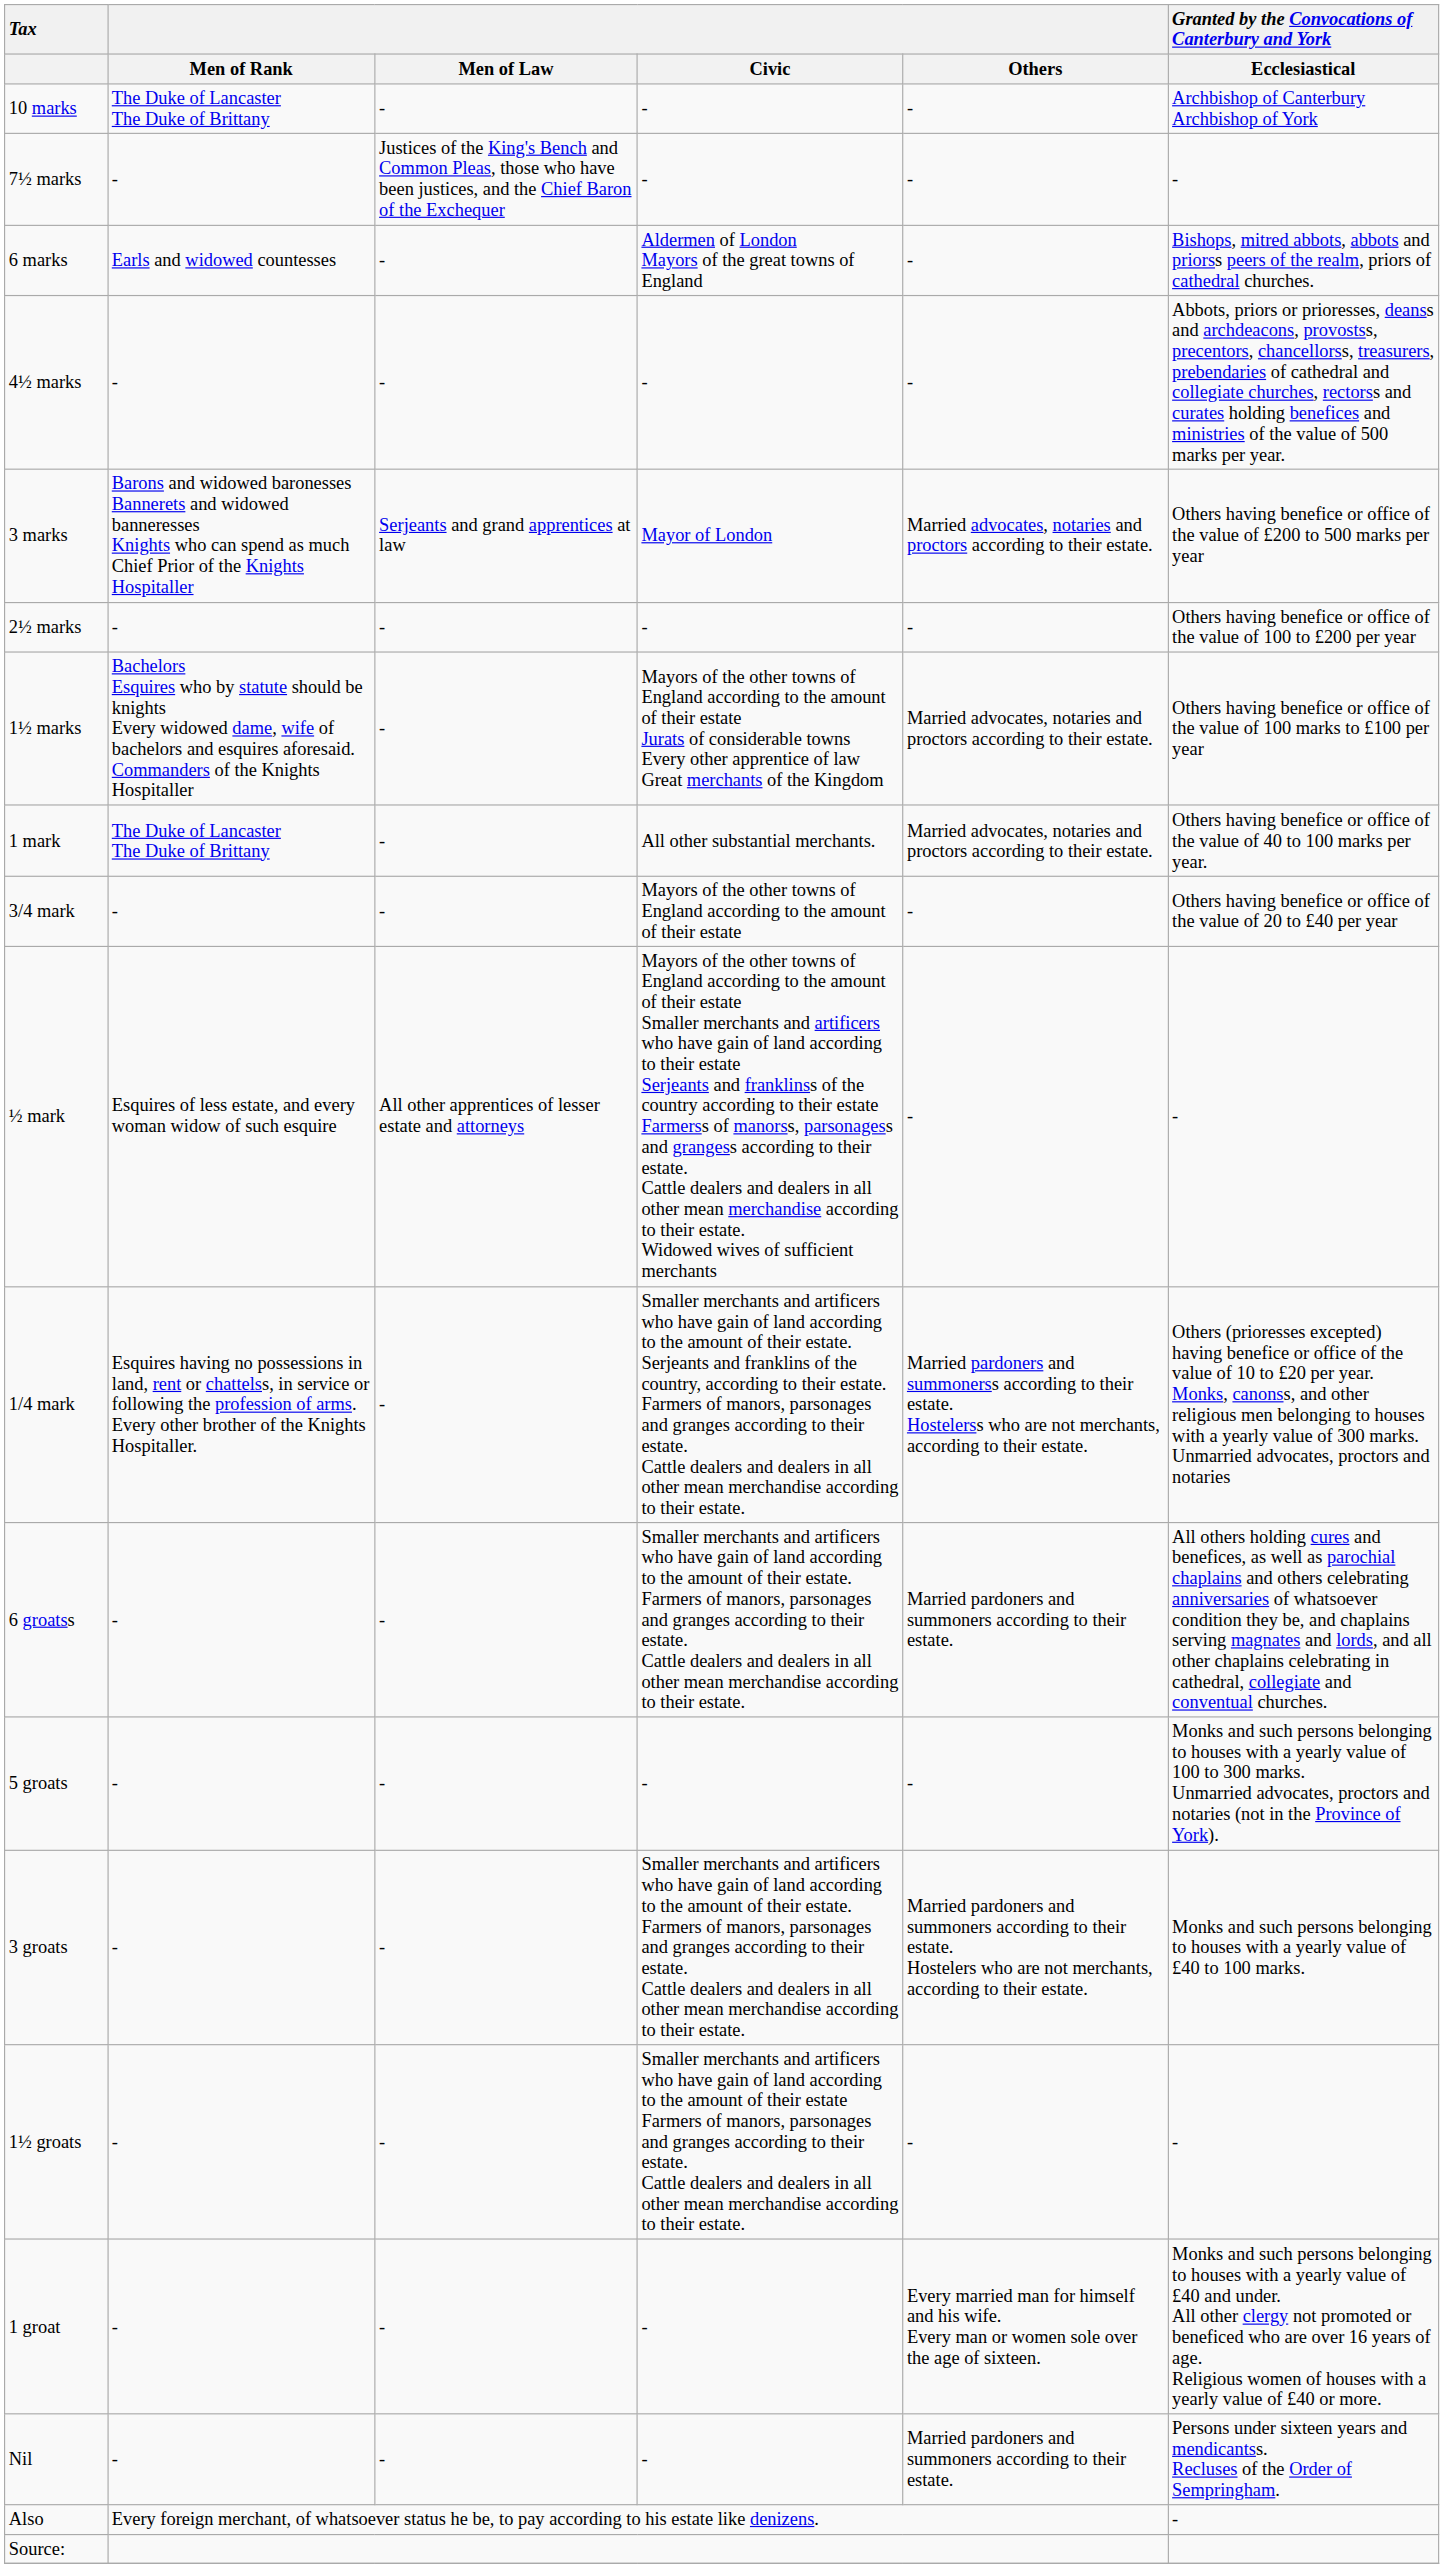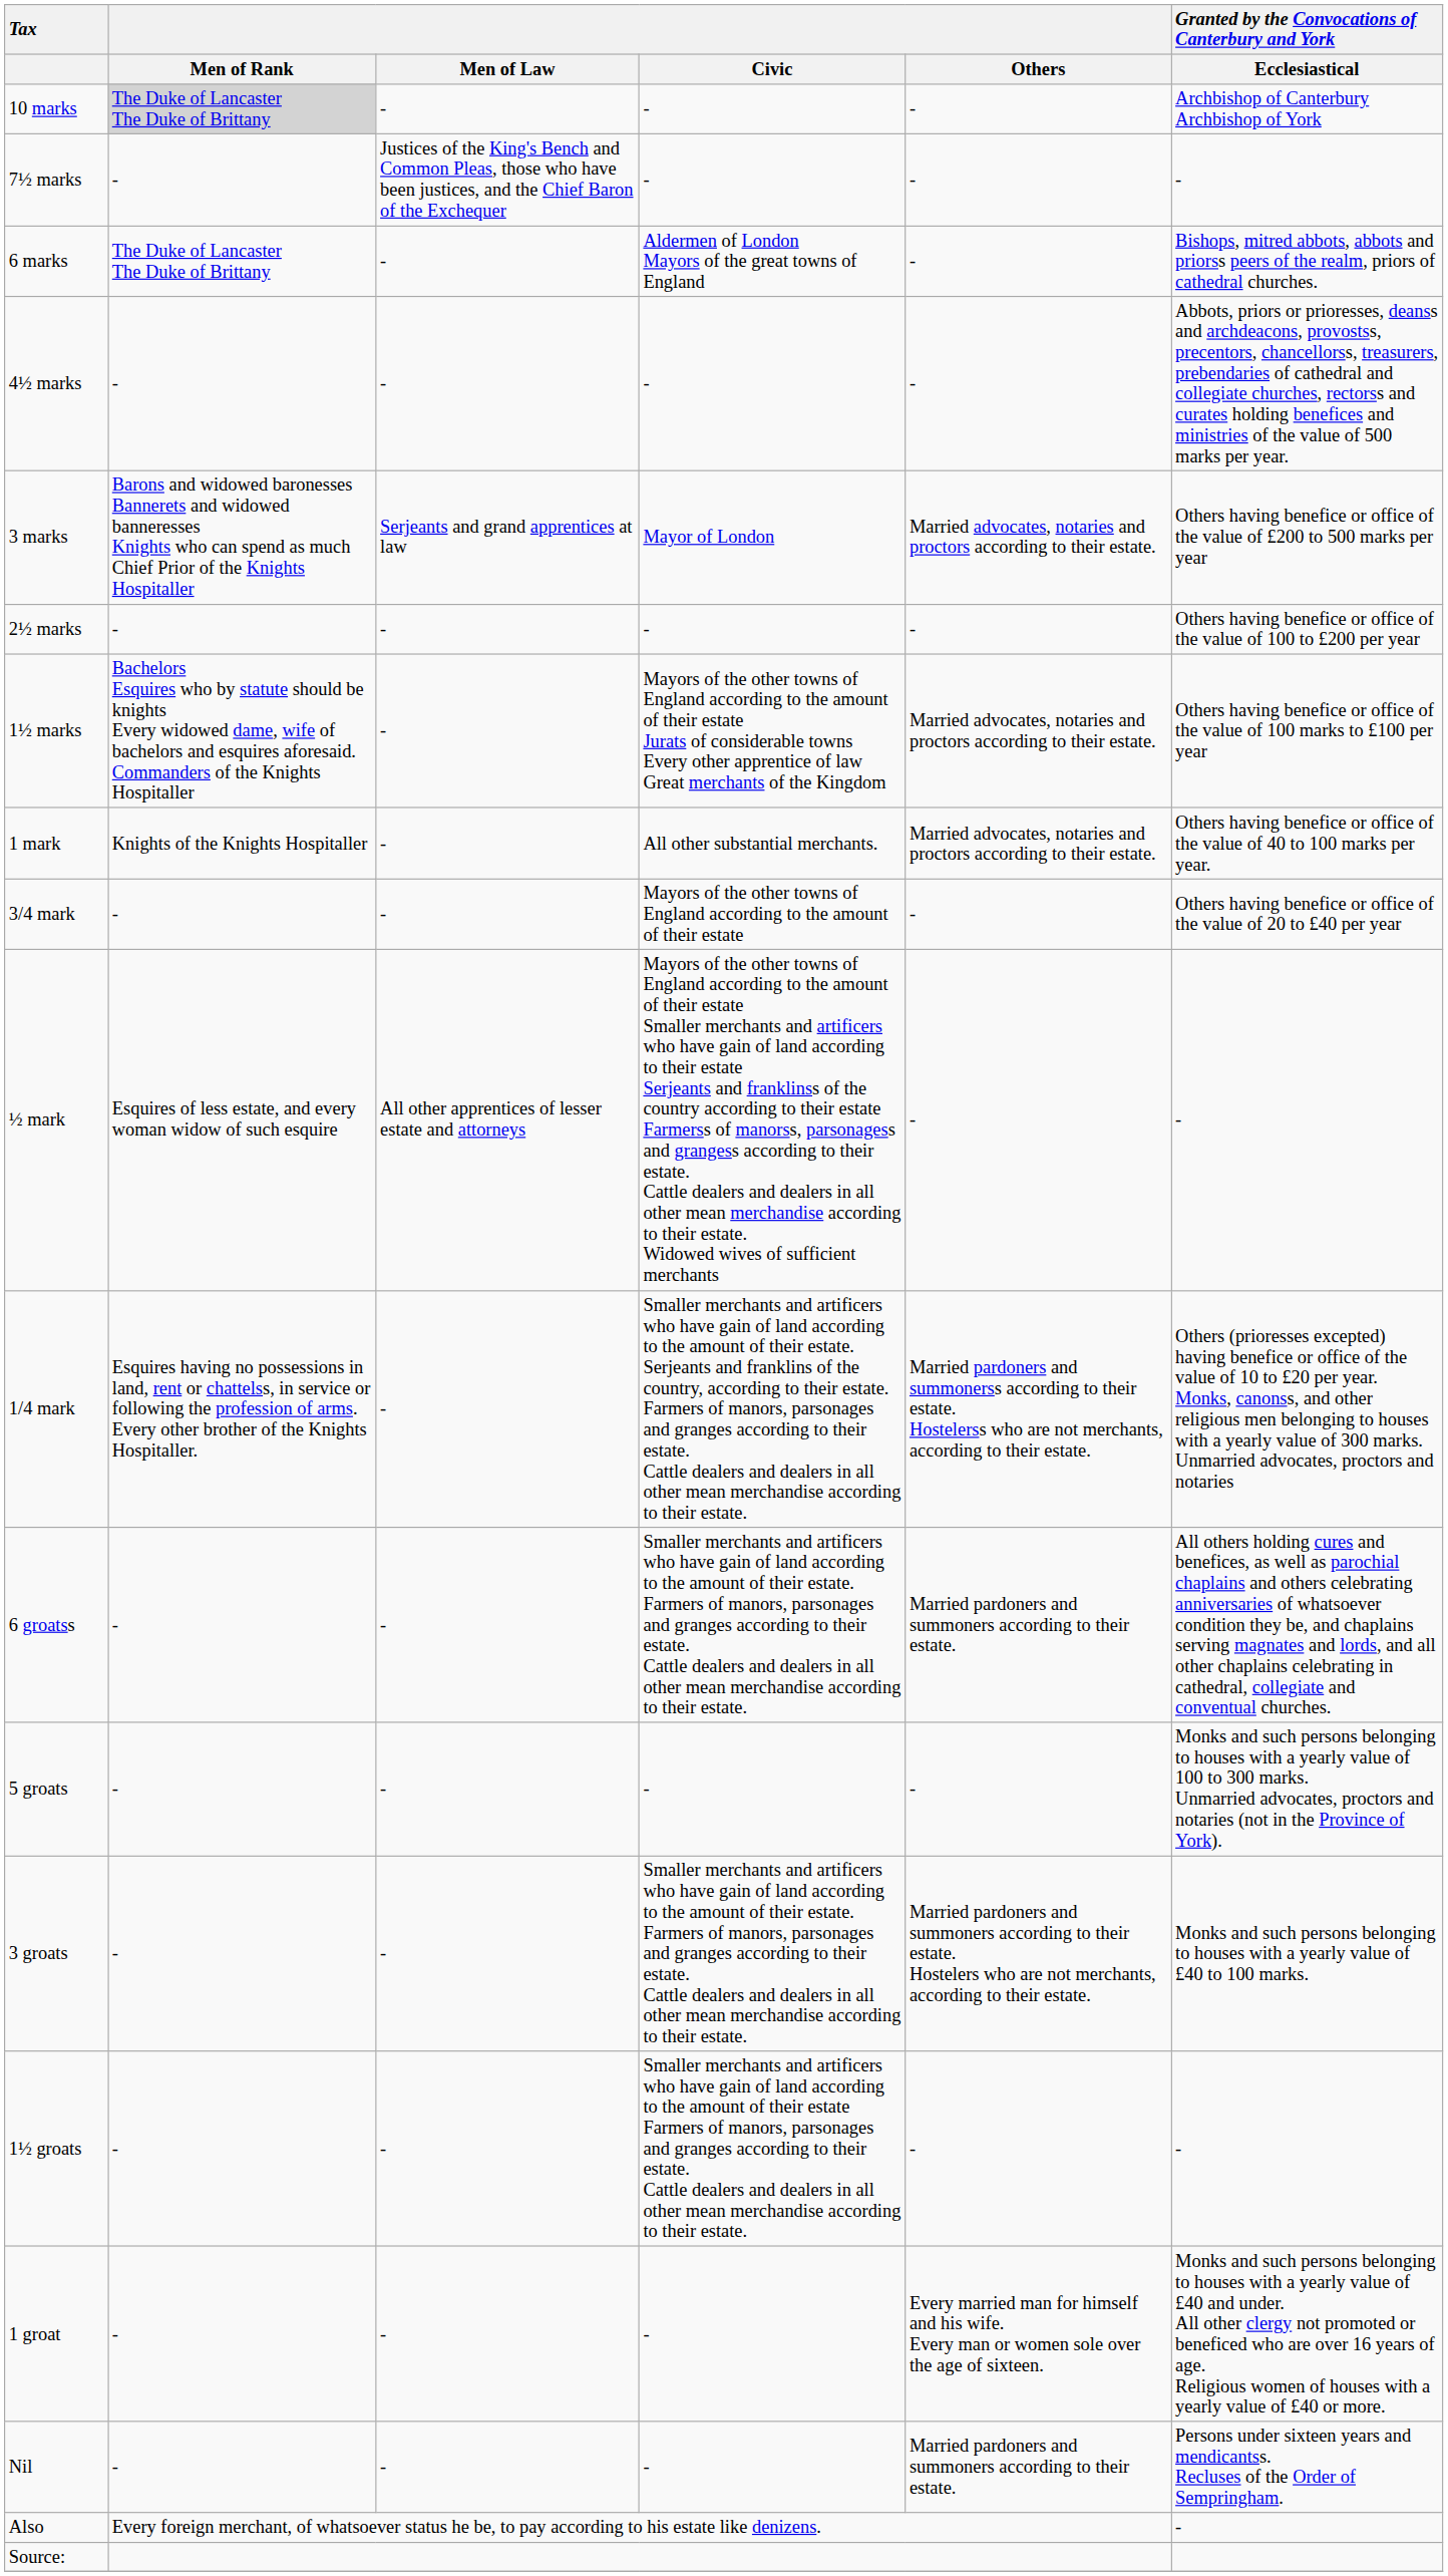 <table class="wikitable">
 <tr bgcolor="F1F1F1">
 <td colspan=1><strong><em>Tax</em></strong> </td>
 <td colspan=4></td>
 <td colspan=1><strong><em>Granted by the <a href='#'>Convocations of Canterbury and York</a></em></strong> </td>
 </tr>
 <tr>
 <th align="left" width="100"></th>
 <th align="left" width="300">Men of Rank </th>
 <th align="left" width="300">Men of Law </th>
 <th align="left" width="300">Civic </th>
 <th align="left" width="300">Others </th>
 <th align="left" width="300">Ecclesiastical </th>
 </tr>
 <tr>
 <td>10 <a href='#'>marks</a></td>
-<td><a href='#'>The Duke of Lancaster</a><br><a href='#'>The Duke of Brittany</a></td>
+<td style="background: lightgrey;"><a href='#'>The Duke of Lancaster</a><br><a href='#'>The Duke of Brittany</a></td>
 <td>-</td>
 <td>-</td>
 <td>-</td>
 <td><a href='#'>Archbishop of Canterbury</a><br><a href='#'>Archbishop of York</a></td>
 </tr>
 <tr>
 <td>7½ marks</td>
 <td>-</td>
 <td>Justices of the <a href='#'>King's Bench</a> and <a href='#'>Common Pleas</a>, those who have been justices, and the <a href='#'>Chief Baron of the Exchequer</a></td>
 <td>-</td>
 <td>-</td>
 <td>-</td>
 </tr>
 <tr>
 <td>6 marks</td>
-<td><a href='#'>Earls</a> and <a href='#'>widowed</a> countesses</td>
+<td><a href='#'>The Duke of Lancaster</a><br><a href='#'>The Duke of Brittany</a></td>
 <td>-</td>
 <td><a href='#'>Aldermen</a> of <a href='#'>London</a><br><a href='#'>Mayors</a> of the great towns of England</td>
 <td>-</td>
 <td><a href='#'>Bishops</a>, <a href='#'>mitred abbots</a>, <a href='#'>abbots</a> and <a href='#'>priors</a>s <a href='#'>peers of the realm</a>, priors of <a href='#'>cathedral</a> churches.</td>
 </tr>
 <tr>
 <td>4½ marks</td>
 <td>-</td>
 <td>-</td>
 <td>-</td>
 <td>-</td>
 <td>Abbots, priors or prioresses, <a href='#'>deans</a>s and <a href='#'>archdeacons</a>, <a href='#'>provosts</a>s, <a href='#'>precentors</a>, <a href='#'>chancellors</a>s, <a href='#'>treasurers</a>, <a href='#'>prebendaries</a> of cathedral and <a href='#'>collegiate churches</a>, <a href='#'>rectors</a>s and <a href='#'>curates</a> holding <a href='#'>benefices</a> and <a href='#'>ministries</a>  of the value of 500 marks per year.</td>
 </tr>
 <tr>
 <td>3 marks</td>
 <td><a href='#'>Barons</a> and widowed baronesses <br><a href='#'>Bannerets</a> and widowed banneresses <br><a href='#'>Knights</a> who can spend as much<br>Chief Prior of the <a href='#'>Knights Hospitaller</a></td>
 <td><a href='#'>Serjeants</a> and grand <a href='#'>apprentices</a> at law</td>
 <td><a href='#'>Mayor of London</a></td>
 <td>Married <a href='#'>advocates</a>, <a href='#'>notaries</a> and <a href='#'>proctors</a> according to their estate.<br></td>
 <td>Others having benefice or office of the value of £200 to 500 marks per year</td>
 </tr>
 <tr>
 <td>2½ marks</td>
 <td>-</td>
 <td>-</td>
 <td>-</td>
 <td>-</td>
 <td>Others having benefice or office of the value of 100 to £200 per year</td>
 </tr>
 <tr>
 <td>1½ marks</td>
 <td><a href='#'>Bachelors</a><br><a href='#'>Esquires</a> who by <a href='#'>statute</a> should be knights<br>Every widowed <a href='#'>dame</a>, <a href='#'>wife</a> of bachelors and esquires aforesaid.<br><a href='#'>Commanders</a> of the Knights Hospitaller</td>
 <td>-</td>
 <td>Mayors of the other towns of England according to the amount of their estate<br><a href='#'>Jurats</a> of considerable towns<br>Every other apprentice of law<br>Great <a href='#'>merchants</a> of the Kingdom</td>
 <td>Married advocates, notaries and proctors according to their estate.</td>
 <td>Others having benefice or office of the value of 100 marks to £100 per year</td>
 </tr>
 <tr>
 <td>1 mark</td>
-<td><a href='#'>The Duke of Lancaster</a><br><a href='#'>The Duke of Brittany</a></td>
+<td>Knights of the Knights Hospitaller</td>
 <td>-</td>
 <td>All other substantial merchants.<br></td>
 <td>Married advocates, notaries and proctors according to their estate.</td>
 <td>Others having benefice or office of the value of 40 to 100 marks per year.</td>
 </tr>
 <tr>
 <td>3/4 mark</td>
 <td>-</td>
 <td>-</td>
 <td>Mayors of the other towns of England according to the amount of their estate</td>
 <td>-</td>
 <td>Others having benefice or office of the value of 20 to £40 per year</td>
 </tr>
 <tr>
 <td>½ mark</td>
 <td>Esquires of less estate, and every woman widow of such esquire</td>
 <td>All other apprentices of lesser estate and <a href='#'>attorneys</a></td>
 <td>Mayors of the other towns of England according to the amount of their estate<br>Smaller merchants and <a href='#'>artificers</a> who have gain of land according to their estate<br><a href='#'>Serjeants</a> and <a href='#'>franklins</a>s of the country according to their estate<br><a href='#'>Farmers</a>s of <a href='#'>manors</a>s, <a href='#'>parsonages</a>s and <a href='#'>granges</a>s according to their estate.<br>Cattle dealers and dealers in all other mean <a href='#'>merchandise</a> according to their estate.<br>Widowed wives of sufficient merchants</td>
 <td>-</td>
 <td>-</td>
 </tr>
 <tr>
 <td>1/4 mark</td>
 <td>Esquires having no possessions in land, <a href='#'>rent</a> or <a href='#'>chattels</a>s, in service or following the <a href='#'>profession of arms</a>.<br>Every other brother of the Knights Hospitaller.</td>
 <td>-</td>
 <td>Smaller merchants and artificers who have gain of land according to the amount of their estate.<br>Serjeants and franklins of the country, according to their estate.<br>Farmers of manors, parsonages and granges according to their estate.<br>Cattle dealers and dealers in all other mean merchandise according to their estate.</td>
 <td>Married <a href='#'>pardoners</a> and <a href='#'>summoners</a>s according to their estate.<br><a href='#'>Hostelers</a>s who are not merchants, according to their estate.</td>
 <td>Others (prioresses excepted) having benefice or office of the value of 10  to £20 per year.<br> <a href='#'>Monks</a>, <a href='#'>canons</a>s, and other religious men belonging to houses with a yearly value of 300 marks.<br>Unmarried advocates, proctors and notaries</td>
 </tr>
 <tr>
 <td>6 <a href='#'>groats</a>s</td>
 <td>-</td>
 <td>-</td>
 <td>Smaller merchants and artificers who have gain of land according to the amount of their estate.<br>Farmers of manors, parsonages and granges according to their estate.<br>Cattle dealers and dealers in all other mean merchandise according to their estate.</td>
 <td>Married pardoners and summoners according to their estate.</td>
 <td>All others holding <a href='#'>cures</a> and benefices, as well as <a href='#'>parochial</a> <a href='#'>chaplains</a> and others celebrating <a href='#'>anniversaries</a> of whatsoever condition they be, and chaplains serving <a href='#'>magnates</a> and <a href='#'>lords</a>, and all other chaplains celebrating in cathedral, <a href='#'>collegiate</a> and <a href='#'>conventual</a> churches.</td>
 </tr>
 <tr>
 <td>5 groats</td>
 <td>-</td>
 <td>-</td>
 <td>-</td>
 <td>-</td>
 <td>Monks and such persons belonging to houses with a yearly value of 100 to 300 marks.<br>Unmarried advocates, proctors and notaries (not in the <a href='#'>Province of York</a>).</td>
 </tr>
 <tr>
 <td>3 groats</td>
 <td>-</td>
 <td>-</td>
 <td>Smaller merchants and artificers who have gain of land according to the amount of their estate.<br>Farmers of manors, parsonages and granges according to their estate.<br>Cattle dealers and dealers in all other mean merchandise according to their estate.</td>
 <td>Married pardoners and summoners according to their estate.<br>Hostelers who are not merchants, according to their estate.</td>
 <td>Monks and such persons belonging to houses with a yearly value of £40 to 100 marks.</td>
 </tr>
 <tr>
 <td>1½ groats</td>
 <td>-</td>
 <td>-</td>
 <td>Smaller merchants and artificers who have gain of land according to the amount of their estate<br>Farmers of manors, parsonages and granges according to their estate.<br>Cattle dealers and dealers in all other mean merchandise according to their estate.</td>
 <td>-</td>
 <td>-</td>
 </tr>
 <tr>
 <td>1 groat</td>
 <td>-</td>
 <td>-</td>
 <td>-</td>
 <td>Every married man for himself and his wife.<br>Every man or women sole over the age of sixteen.</td>
 <td>Monks and such persons belonging to houses with a yearly value of £40 and under.<br>All other <a href='#'>clergy</a> not promoted or beneficed who are over 16 years of age.<br>Religious women of houses with a yearly value of £40 or more.</td>
 </tr>
 <tr>
 <td>Nil</td>
 <td>-</td>
 <td>-</td>
 <td>-</td>
 <td>Married pardoners and summoners according to their estate.</td>
 <td>Persons under sixteen years and <a href='#'>mendicants</a>s.<br><a href='#'>Recluses</a> of the <a href='#'>Order of Sempringham</a>.</td>
 </tr>
 <tr>
 <td>Also</td>
 <td colspan=4>Every foreign merchant, of whatsoever status he be, to pay according to his estate like <a href='#'>denizens</a>.</td>
 <td>-</td>
 </tr>
 <tr>
 <td>Source:</td>
 <td colspan=4></td>
 <td></td>
 </tr>
 <tr>
 </tr>
 </table>
